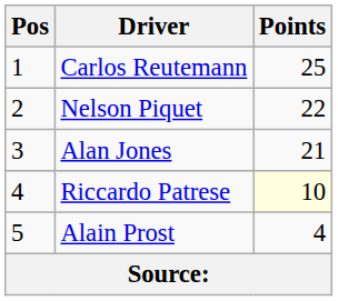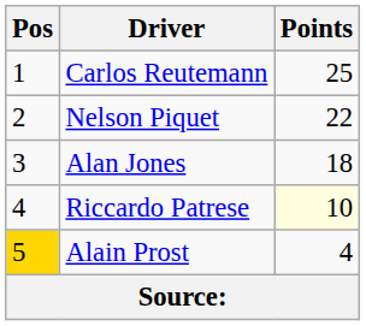 <table class="wikitable" style="font-size: 95%;">
 <tr>
 <th>Pos</th>
 <th>Driver</th>
 <th>Points</th>
 </tr>
 <tr>
 <td>1</td>
 <td> <a href='#'>Carlos Reutemann</a></td>
 <td align="right">25</td>
 </tr>
 <tr>
 <td>2</td>
 <td> <a href='#'>Nelson Piquet</a></td>
 <td align="right">22</td>
 </tr>
 <tr>
 <td>3</td>
 <td> <a href='#'>Alan Jones</a></td>
-<td align="right">21</td>
+<td align="right">18</td>
 </tr>
 <tr>
 <td>4</td>
 <td> <a href='#'>Riccardo Patrese</a></td>
 <td align="right" style="background: lightyellow;">10</td>
 </tr>
 <tr>
-<td>5</td>
+<td style="background: gold;">5</td>
 <td> <a href='#'>Alain Prost</a></td>
 <td align="right">4</td>
 </tr>
 <tr>
 <th colspan=4>Source: </th>
 </tr>
 </table>
